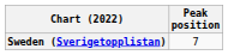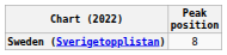 <table class="wikitable plainrowheaders" style="text-align:center">
 <tr>
 <th scope="col">Chart (2022)</th>
 <th scope="col">Peak<br>position</th>
 </tr>
 <tr>
 <th scope="row">Sweden (<a href='#'>Sverigetopplistan</a>)</th>
-<td>7</td>
+<td>8</td>
 </tr>
 </table>
